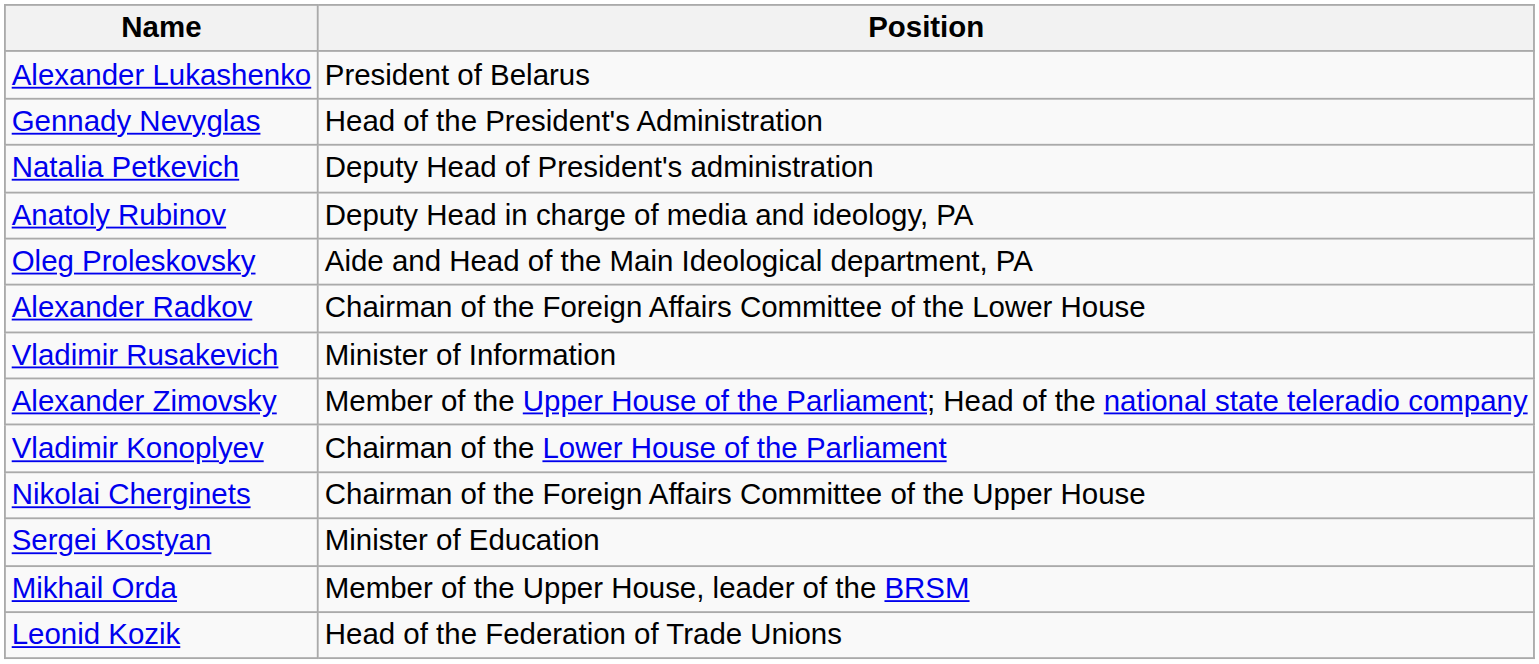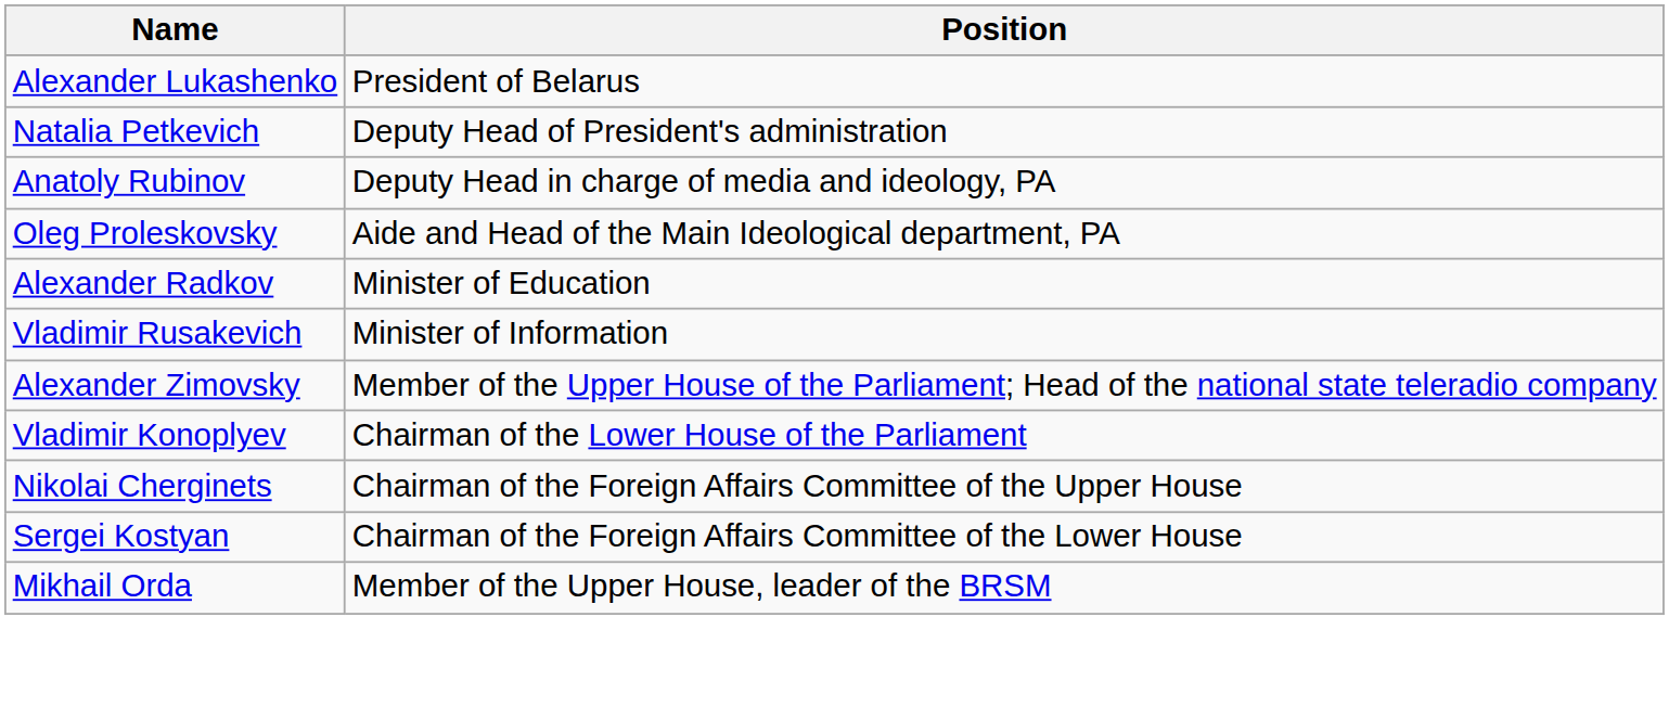 <table class="wikitable">
 <tr>
 <th>Name</th>
 <th>Position</th>
 </tr>
 <tr>
 <td><a href='#'>Alexander Lukashenko</a></td>
 <td>President of Belarus</td>
-</tr>
-<tr>
-<td><a href='#'>Gennady Nevyglas</a></td>
-<td>Head of the President's Administration</td>
 </tr>
 <tr>
 <td><a href='#'>Natalia Petkevich</a></td>
 <td>Deputy Head of President's administration</td>
 </tr>
 <tr>
 <td><a href='#'>Anatoly Rubinov</a></td>
 <td>Deputy Head in charge of media and ideology, PA</td>
 </tr>
 <tr>
 <td><a href='#'>Oleg Proleskovsky</a></td>
 <td>Aide and Head of the Main Ideological department, PA</td>
 </tr>
 <tr>
 <td><a href='#'>Alexander Radkov</a></td>
-<td>Chairman of the Foreign Affairs Committee of the Lower House</td>
+<td>Minister of Education</td>
 </tr>
 <tr>
 <td><a href='#'>Vladimir Rusakevich</a></td>
 <td>Minister of Information</td>
 </tr>
 <tr>
 <td><a href='#'>Alexander Zimovsky</a></td>
 <td>Member of the <a href='#'>Upper House of the Parliament</a>; Head of the <a href='#'>national state teleradio company</a></td>
 </tr>
 <tr>
 <td><a href='#'>Vladimir Konoplyev</a></td>
 <td>Chairman of the <a href='#'>Lower House of the Parliament</a></td>
 </tr>
 <tr>
 <td><a href='#'>Nikolai Cherginets</a></td>
 <td>Chairman of the Foreign Affairs Committee of the Upper House</td>
 </tr>
 <tr>
 <td><a href='#'>Sergei Kostyan</a></td>
-<td>Minister of Education</td>
+<td>Chairman of the Foreign Affairs Committee of the Lower House</td>
 </tr>
 <tr>
 <td><a href='#'>Mikhail Orda</a></td>
 <td>Member of the Upper House, leader of the <a href='#'>BRSM</a></td>
 </tr>
-<tr>
-<td><a href='#'>Leonid Kozik</a></td>
-<td>Head of the Federation of Trade Unions</td>
-</tr>
 </table>
